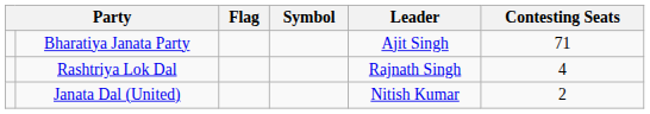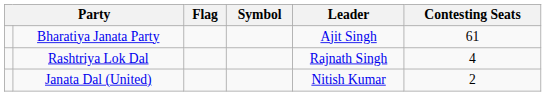 <table class="wikitable " width="50%" style="text-align:center">
 <tr>
 <th colspan="2">Party</th>
 <th>Flag</th>
 <th>Symbol</th>
 <th>Leader</th>
 <th>Contesting Seats</th>
 </tr>
 <tr>
 <td></td>
 <td><a href='#'>Bharatiya Janata Party</a></td>
 <td></td>
 <td></td>
 <td><a href='#'>Ajit Singh</a></td>
-<td>71</td>
+<td>61</td>
 </tr>
 <tr>
 <td></td>
 <td><a href='#'>Rashtriya Lok Dal</a></td>
 <td></td>
 <td></td>
 <td><a href='#'>Rajnath Singh</a></td>
 <td>4</td>
 </tr>
 <tr>
 <td></td>
 <td><a href='#'>Janata Dal (United)</a></td>
 <td></td>
 <td></td>
 <td><a href='#'>Nitish Kumar</a></td>
 <td>2</td>
 </tr>
 </table>
